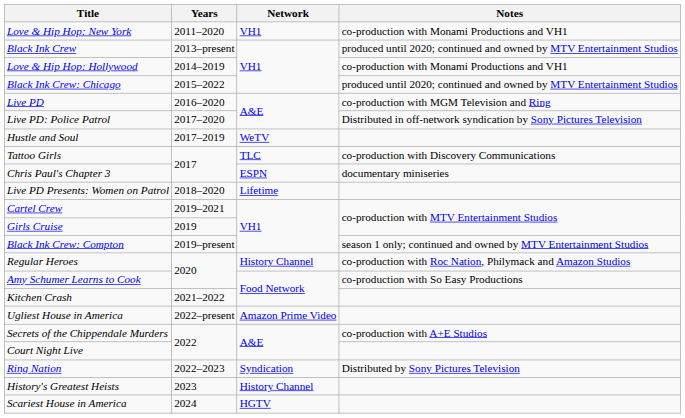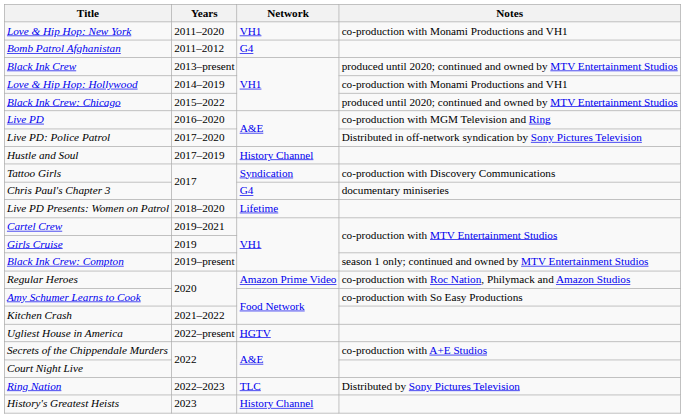 <table class="wikitable sortable">
 <tr>
 <th>Title</th>
 <th>Years</th>
 <th>Network</th>
 <th>Notes</th>
 </tr>
 <tr>
 <td><em><a href='#'>Love & Hip Hop: New York</a></em></td>
 <td>2011–2020</td>
 <td><a href='#'>VH1</a></td>
 <td>co-production with Monami Productions and VH1</td>
+</tr>
+<tr>
+<td><em><a href='#'>Bomb Patrol Afghanistan</a></em></td>
+<td>2011–2012</td>
+<td><a href='#'>G4</a></td>
+<td></td>
 </tr>
 <tr>
 <td><em><a href='#'>Black Ink Crew</a></em></td>
 <td>2013–present</td>
 <td rowspan="3"><a href='#'>VH1</a></td>
 <td>produced until 2020; continued and owned by <a href='#'>MTV Entertainment Studios</a></td>
 </tr>
 <tr>
 <td><em><a href='#'>Love & Hip Hop: Hollywood</a></em></td>
 <td>2014–2019</td>
 <td>co-production with Monami Productions and VH1</td>
 </tr>
 <tr>
 <td><em><a href='#'>Black Ink Crew: Chicago</a></em></td>
 <td>2015–2022</td>
 <td>produced until 2020; continued and owned by <a href='#'>MTV Entertainment Studios</a></td>
 </tr>
 <tr>
 <td><em><a href='#'>Live PD</a></em></td>
 <td>2016–2020</td>
 <td rowspan="2"><a href='#'>A&E</a></td>
 <td>co-production with MGM Television and <a href='#'>Ring</a></td>
 </tr>
 <tr>
 <td><em>Live PD: Police Patrol</em></td>
 <td>2017–2020</td>
 <td>Distributed in off-network syndication by <a href='#'>Sony Pictures Television</a></td>
 </tr>
 <tr>
 <td><em>Hustle and Soul</em></td>
 <td>2017–2019</td>
-<td><a href='#'>WeTV</a></td>
+<td><a href='#'>History Channel</a></td>
 <td></td>
 </tr>
 <tr>
 <td><em>Tattoo Girls</em></td>
 <td rowspan="2">2017</td>
-<td><a href='#'>TLC</a></td>
+<td><a href='#'>Syndication</a></td>
 <td>co-production with Discovery Communications</td>
 </tr>
 <tr>
 <td><em>Chris Paul's Chapter 3</em></td>
-<td><a href='#'>ESPN</a></td>
+<td><a href='#'>G4</a></td>
 <td>documentary miniseries</td>
 </tr>
 <tr>
 <td><em>Live PD Presents: Women on Patrol</em></td>
 <td>2018–2020</td>
 <td><a href='#'>Lifetime</a></td>
 <td></td>
 </tr>
 <tr>
 <td><em><a href='#'>Cartel Crew</a></em></td>
 <td>2019–2021</td>
 <td rowspan="3"><a href='#'>VH1</a></td>
 <td rowspan="2">co-production with <a href='#'>MTV Entertainment Studios</a></td>
 </tr>
 <tr>
 <td><em><a href='#'>Girls Cruise</a></em></td>
 <td>2019</td>
 </tr>
 <tr>
 <td><em><a href='#'>Black Ink Crew: Compton</a></em></td>
 <td>2019–present</td>
 <td>season 1 only; continued and owned by <a href='#'>MTV Entertainment Studios</a></td>
 </tr>
 <tr>
 <td><em>Regular Heroes</em></td>
 <td rowspan="2">2020</td>
-<td><a href='#'>History Channel</a></td>
+<td><a href='#'>Amazon Prime Video</a></td>
 <td>co-production with <a href='#'>Roc Nation</a>, Philymack and <a href='#'>Amazon Studios</a></td>
 </tr>
 <tr>
 <td><em><a href='#'>Amy Schumer Learns to Cook</a></em></td>
 <td rowspan="2"><a href='#'>Food Network</a></td>
 <td>co-production with So Easy Productions</td>
 </tr>
 <tr>
 <td><em>Kitchen Crash</em></td>
 <td>2021–2022</td>
 <td></td>
 </tr>
 <tr>
 <td><em>Ugliest House in America</em></td>
 <td>2022–present</td>
-<td><a href='#'>Amazon Prime Video</a></td>
+<td><a href='#'>HGTV</a></td>
 <td></td>
 </tr>
 <tr>
 <td><em>Secrets of the Chippendale Murders</em></td>
 <td rowspan="2">2022</td>
 <td rowspan="2"><a href='#'>A&E</a></td>
 <td>co-production with <a href='#'>A+E Studios</a></td>
 </tr>
 <tr>
 <td><em>Court Night Live</em></td>
 <td></td>
 </tr>
 <tr>
 <td><em><a href='#'>Ring Nation</a></em></td>
 <td>2022–2023</td>
-<td><a href='#'>Syndication</a></td>
+<td><a href='#'>TLC</a></td>
 <td>Distributed by <a href='#'>Sony Pictures Television</a></td>
 </tr>
 <tr>
 <td><em>History's Greatest Heists</em></td>
 <td>2023</td>
 <td><a href='#'>History Channel</a></td>
 <td></td>
 </tr>
-<tr>
-<td><em>Scariest House in America</em></td>
-<td>2024</td>
-<td><a href='#'>HGTV</a></td>
-<td></td>
-</tr>
 </table>
